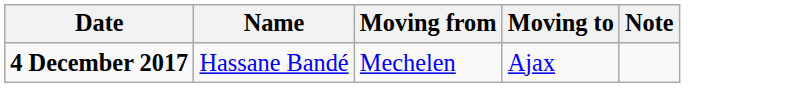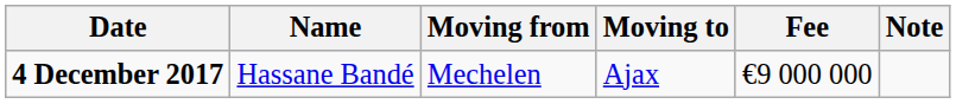 <table class="wikitable sortable">
 <tr>
 <th>Date</th>
 <th>Name</th>
 <th>Moving from</th>
 <th>Moving to</th>
+<th>Fee</th>
 <th>Note</th>
 </tr>
 <tr>
 <td><strong>4 December 2017</strong></td>
 <td> <a href='#'>Hassane Bandé</a></td>
 <td> <a href='#'>Mechelen</a></td>
 <td> <a href='#'>Ajax</a></td>
+<td>€9 000 000 </td>
 <td></td>
 </tr>
 </table>
